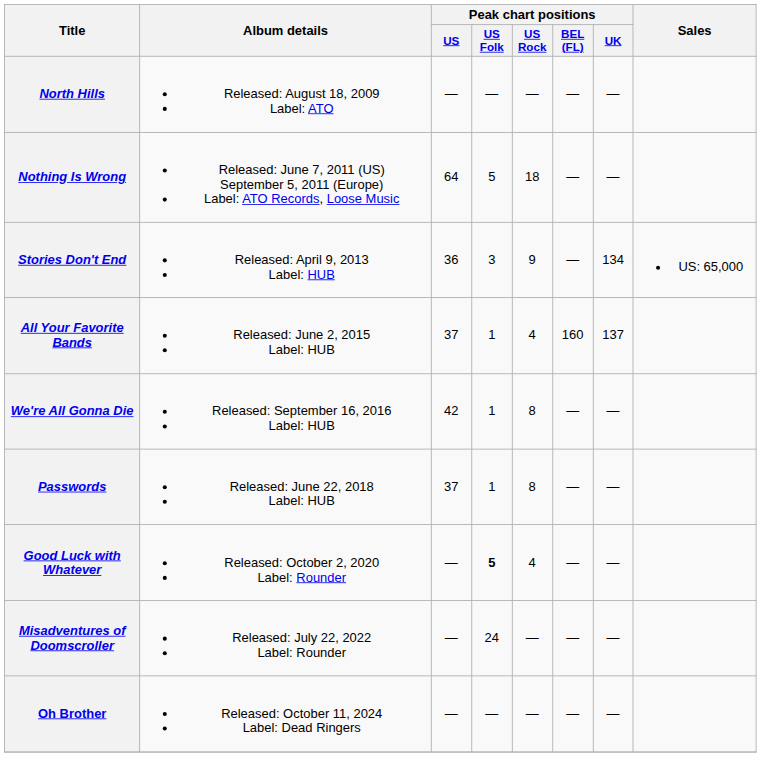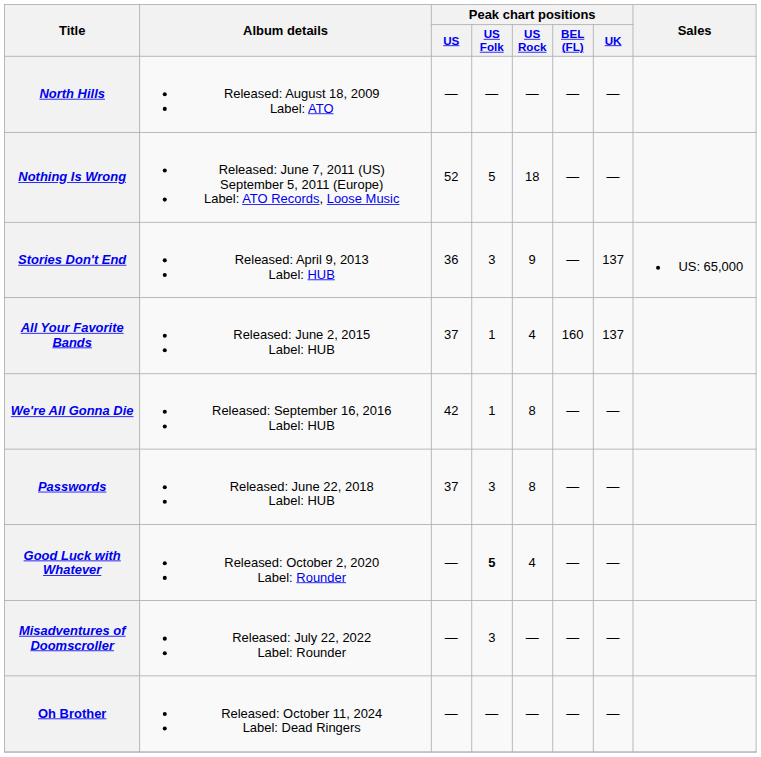 <table class="wikitable plainrowheaders" style="text-align:center;" border="1">
 <tr>
 <th scope="col" rowspan="2" style="width:10em;">Title</th>
 <th scope="col" rowspan="2" style="width:22em;">Album details</th>
 <th scope="col" colspan="5">Peak chart positions</th>
 <th scope="col" rowspan="2" style="width:9em;">Sales</th>
 </tr>
 <tr>
 <th scope="col" style="width:3em;font-size:90%;"><a href='#'>US</a><br></th>
 <th scope="col" style="width:3em;font-size:90%;"><a href='#'>US<br>Folk</a><br></th>
 <th scope="col" style="width:3em;font-size:90%;"><a href='#'>US<br> Rock</a><br></th>
 <th scope="col" style="width:3em;font-size:90%;"><a href='#'>BEL<br>(FL)</a><br></th>
 <th scope="col" style="width:3em;font-size:90%;"><a href='#'>UK</a><br></th>
 </tr>
 <tr>
 <th scope="row"><em><a href='#'>North Hills</a></em></th>
 <td><br><ul><li>Released: August 18, 2009</li><li>Label: <a href='#'>ATO</a></li></ul></td>
 <td>—</td>
 <td>—</td>
 <td>—</td>
 <td>—</td>
 <td>—</td>
 <td></td>
 </tr>
 <tr>
 <th scope="row"><em><a href='#'>Nothing Is Wrong</a></em></th>
 <td><br><ul><li>Released: June 7, 2011 (US)<br> September 5, 2011 (Europe)</li><li>Label: <a href='#'>ATO Records</a>, <a href='#'>Loose Music</a></li></ul></td>
-<td>64</td>
+<td>52</td>
 <td>5</td>
 <td>18</td>
 <td>—</td>
 <td>—</td>
 <td></td>
 </tr>
 <tr>
 <th scope="row"><em><a href='#'>Stories Don't End</a></em></th>
 <td><br><ul><li>Released: April 9, 2013</li><li>Label: <a href='#'>HUB</a></li></ul></td>
 <td>36</td>
 <td>3</td>
 <td>9</td>
 <td>—</td>
-<td>134</td>
+<td>137</td>
 <td><br><ul><li>US: 65,000</li></ul></td>
 </tr>
 <tr>
 <th scope="row"><em><a href='#'>All Your Favorite Bands</a></em></th>
 <td><br><ul><li>Released: June 2, 2015</li><li>Label: HUB</li></ul></td>
 <td>37</td>
 <td>1</td>
 <td>4</td>
 <td>160</td>
 <td>137</td>
 <td></td>
 </tr>
 <tr>
 <th scope="row"><em><a href='#'>We're All Gonna Die</a></em></th>
 <td><br><ul><li>Released: September 16, 2016</li><li>Label: HUB</li></ul></td>
 <td>42</td>
 <td>1</td>
 <td>8</td>
 <td>—</td>
 <td>—</td>
 <td></td>
 </tr>
 <tr>
 <th scope="row"><em><a href='#'>Passwords</a></em></th>
 <td><br><ul><li>Released: June 22, 2018</li><li>Label: HUB</li></ul></td>
 <td>37</td>
-<td>1</td>
+<td>3</td>
 <td>8</td>
 <td>—</td>
 <td>—</td>
 <td></td>
 </tr>
 <tr>
 <th scope="row"><em><a href='#'>Good Luck with Whatever</a></em></th>
 <td><br><ul><li>Released: October 2, 2020</li><li>Label: <a href='#'>Rounder</a></li></ul></td>
 <td>—</td>
 <td><strong>5</strong></td>
 <td>4</td>
 <td>—</td>
 <td>—</td>
 <td></td>
 </tr>
 <tr>
 <th scope="row"><em><a href='#'>Misadventures of Doomscroller</a></em></th>
 <td><br><ul><li>Released: July 22, 2022</li><li>Label: Rounder</li></ul></td>
 <td>—</td>
-<td>24</td>
+<td>3</td>
 <td>—</td>
 <td>—</td>
 <td>—</td>
 </tr>
 <tr>
 <th scope="row"><a href='#'>Oh Brother</a></th>
 <td><br><ul><li>Released: October 11, 2024</li><li>Label: Dead Ringers</li></ul></td>
 <td>—</td>
 <td>—</td>
 <td>—</td>
 <td>—</td>
 <td>—</td>
 <td></td>
 </tr>
 <tr>
 </tr>
 </table>
